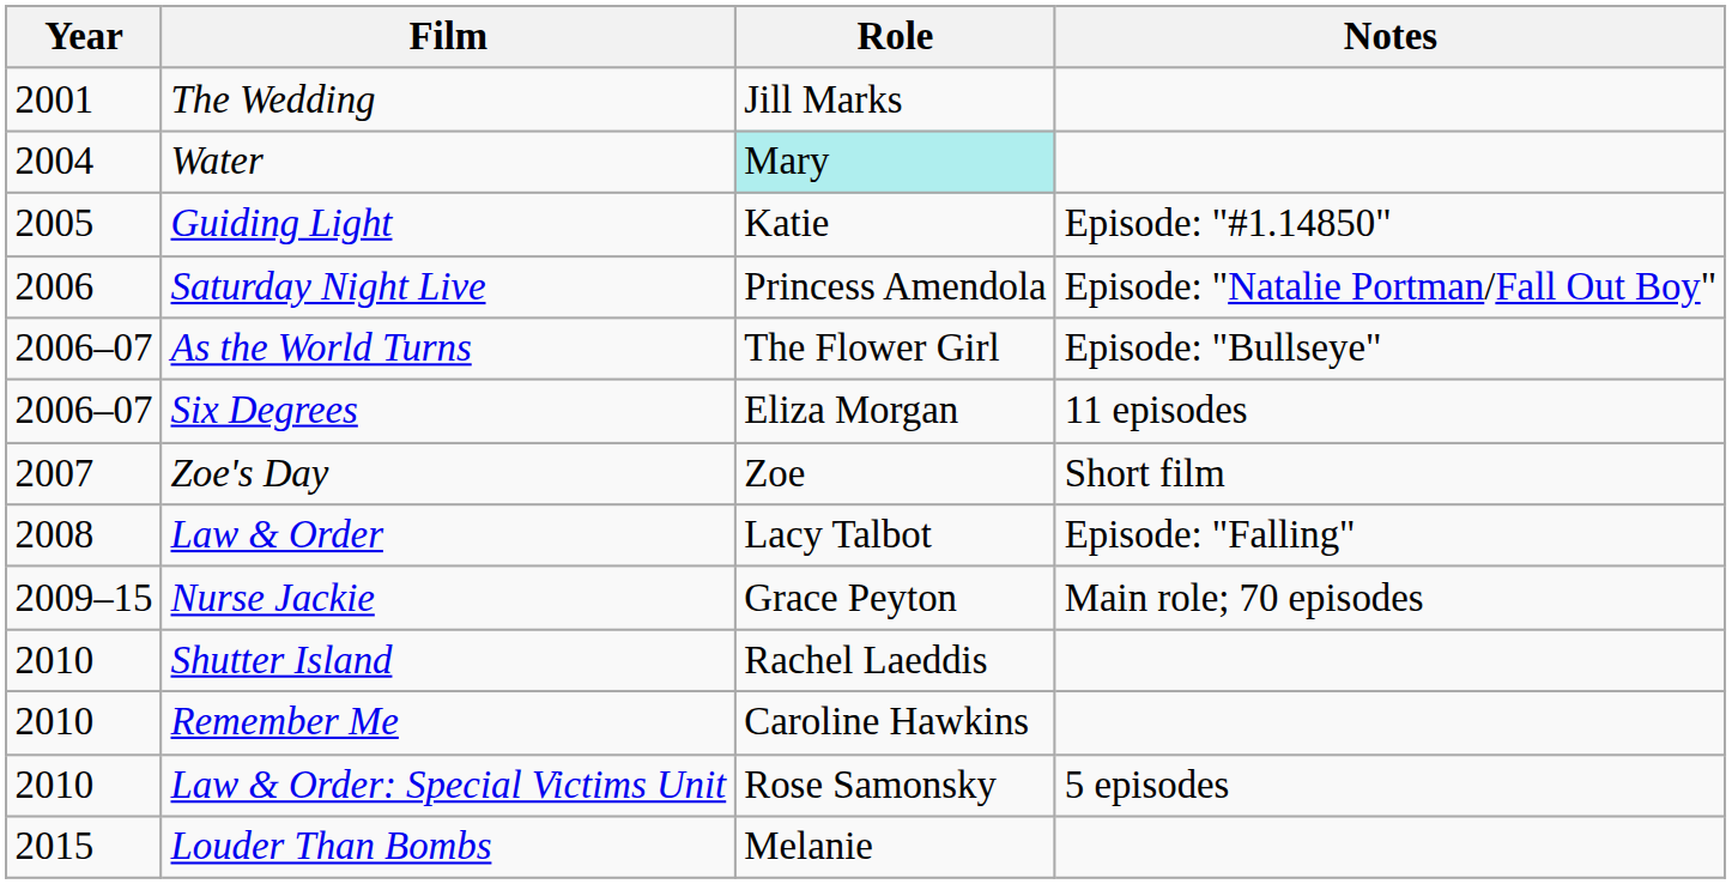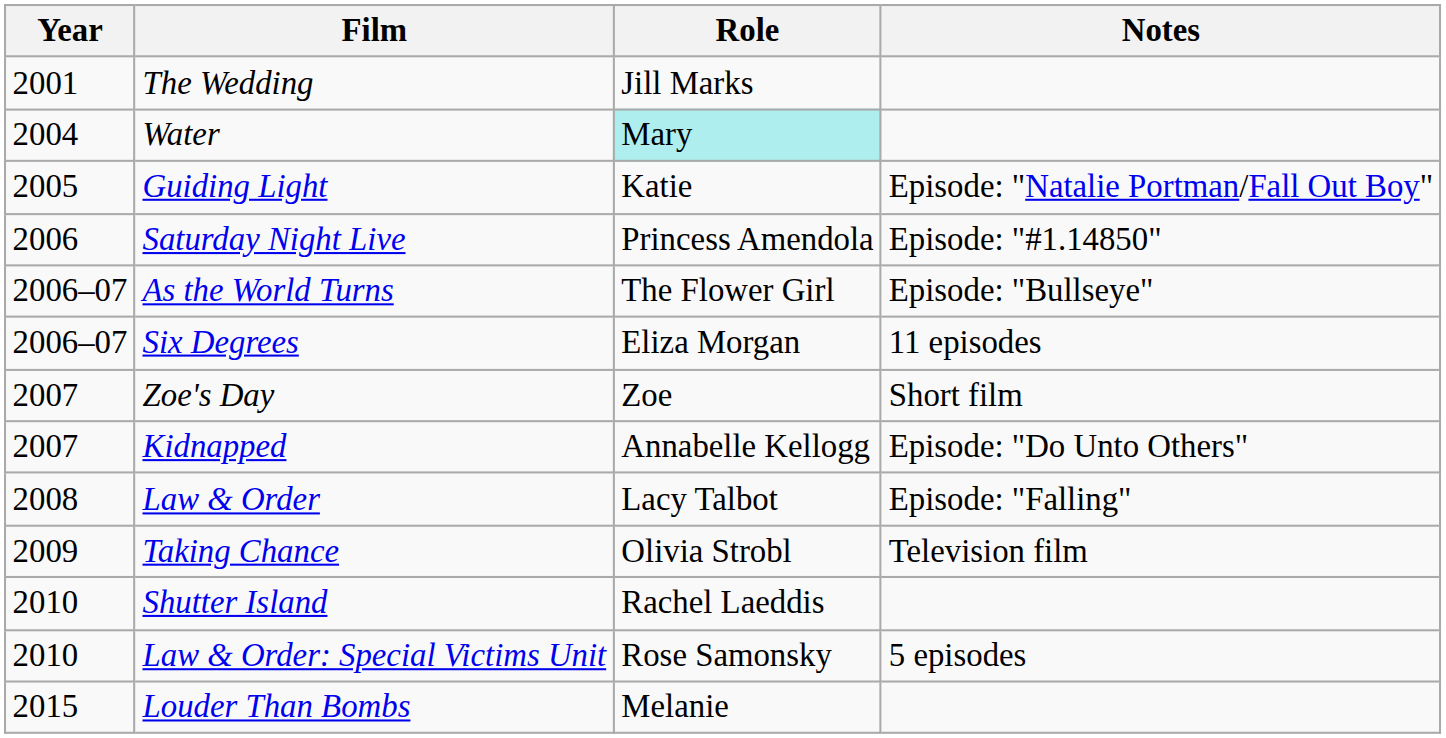 <table class="wikitable sortable">
 <tr>
 <th>Year</th>
 <th>Film</th>
 <th>Role</th>
 <th>Notes</th>
 </tr>
 <tr>
 <td>2001</td>
 <td><em>The Wedding</em></td>
 <td>Jill Marks</td>
 <td></td>
 </tr>
 <tr>
 <td>2004</td>
 <td><em>Water</em></td>
 <td style="background: paleturquoise;">Mary</td>
 <td></td>
 </tr>
 <tr>
 <td>2005</td>
 <td><em><a href='#'>Guiding Light</a></em></td>
 <td>Katie</td>
-<td>Episode: "#1.14850"</td>
+<td>Episode: "<a href='#'>Natalie Portman</a>/<a href='#'>Fall Out Boy</a>"</td>
 </tr>
 <tr>
 <td>2006</td>
 <td><em><a href='#'>Saturday Night Live</a></em></td>
 <td>Princess Amendola</td>
-<td>Episode: "<a href='#'>Natalie Portman</a>/<a href='#'>Fall Out Boy</a>"</td>
+<td>Episode: "#1.14850"</td>
 </tr>
 <tr>
 <td>2006–07</td>
 <td><em><a href='#'>As the World Turns</a></em></td>
 <td>The Flower Girl</td>
 <td>Episode: "Bullseye"</td>
 </tr>
 <tr>
 <td>2006–07</td>
 <td><em><a href='#'>Six Degrees</a></em></td>
 <td>Eliza Morgan</td>
 <td>11 episodes</td>
 </tr>
 <tr>
 <td>2007</td>
 <td><em>Zoe's Day</em></td>
 <td>Zoe</td>
 <td>Short film</td>
 </tr>
 <tr>
+<td>2007</td>
+<td><em><a href='#'>Kidnapped</a></em></td>
+<td>Annabelle Kellogg</td>
+<td>Episode: "Do Unto Others"</td>
+</tr>
+<tr>
 <td>2008</td>
 <td><em><a href='#'>Law & Order</a></em></td>
 <td>Lacy Talbot</td>
 <td>Episode: "Falling"</td>
 </tr>
 <tr>
-<td>2009–15</td>
-<td><em><a href='#'>Nurse Jackie</a></em></td>
-<td>Grace Peyton</td>
-<td>Main role; 70 episodes</td>
+<td>2009</td>
+<td><em><a href='#'>Taking Chance</a></em></td>
+<td>Olivia Strobl</td>
+<td>Television film</td>
 </tr>
 <tr>
 <td>2010</td>
 <td><em><a href='#'>Shutter Island</a></em></td>
 <td>Rachel Laeddis</td>
-<td></td>
-</tr>
-<tr>
-<td>2010</td>
-<td><em><a href='#'>Remember Me</a></em></td>
-<td>Caroline Hawkins</td>
 <td></td>
 </tr>
 <tr>
 <td>2010</td>
 <td><em><a href='#'>Law & Order: Special Victims Unit</a></em></td>
 <td>Rose Samonsky</td>
 <td>5 episodes</td>
 </tr>
 <tr>
 <td>2015</td>
 <td><em><a href='#'>Louder Than Bombs</a></em></td>
 <td>Melanie</td>
 <td></td>
 </tr>
 </table>
